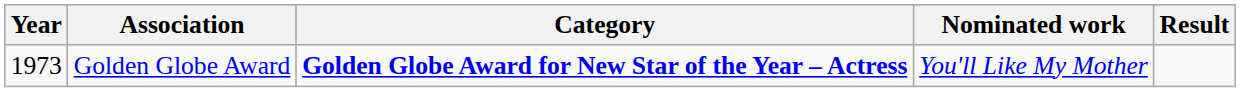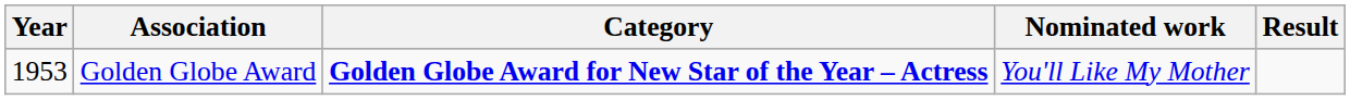 <table class="wikitable sortable">
 <tr>
 <th>Year</th>
 <th>Association</th>
 <th>Category</th>
 <th>Nominated work</th>
 <th>Result</th>
 </tr>
 <tr>
-<td>1973</td>
+<td>1953</td>
 <td><a href='#'>Golden Globe Award</a></td>
 <td><strong><a href='#'>Golden Globe Award for New Star of the Year – Actress</a></strong></td>
 <td><em><a href='#'>You'll Like My Mother</a></em></td>
 <td></td>
 </tr>
 </table>
